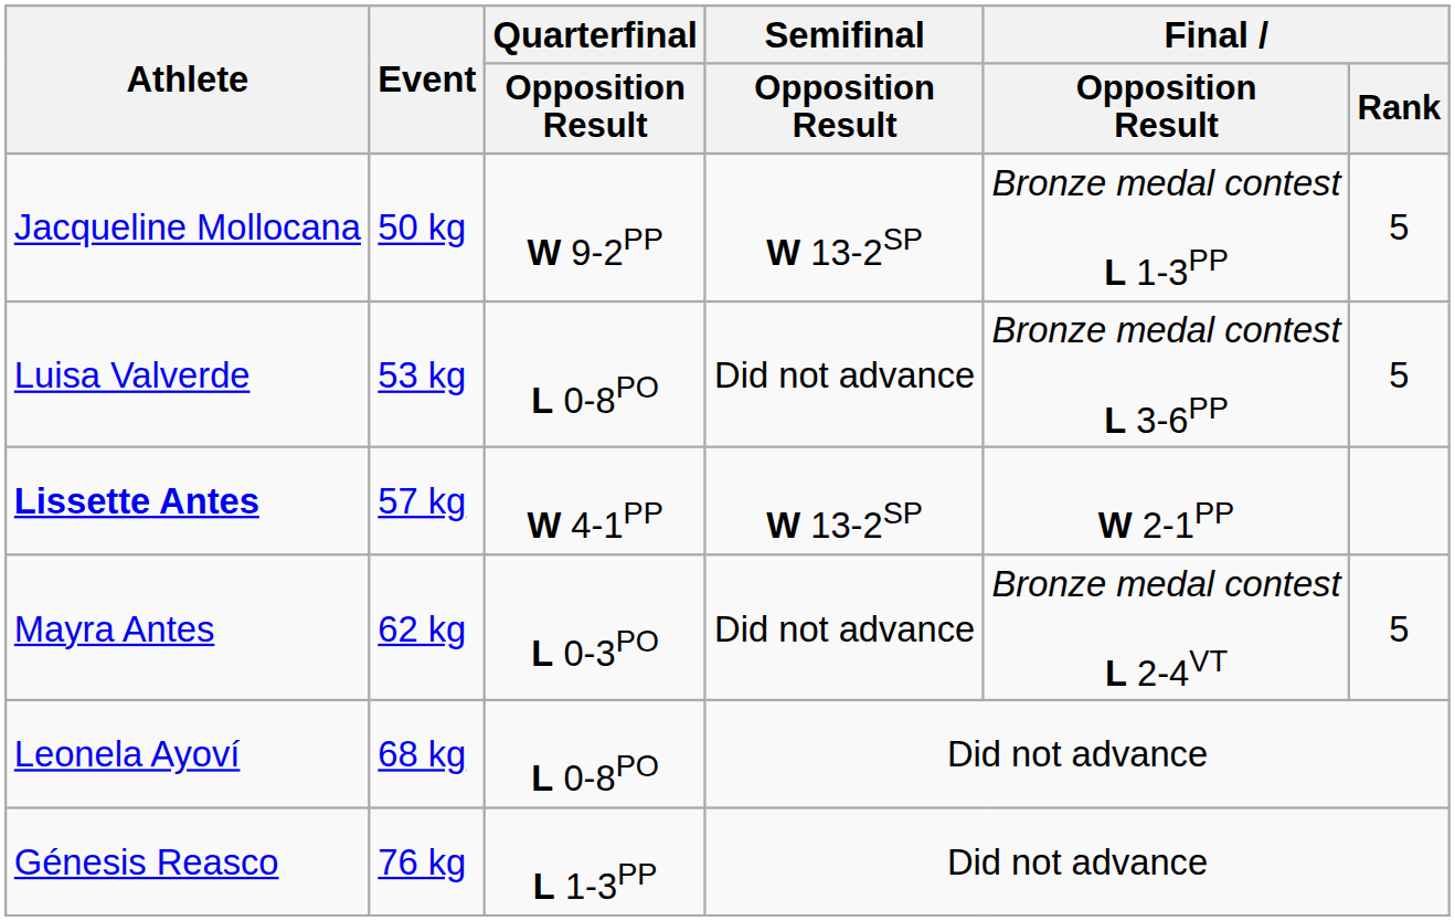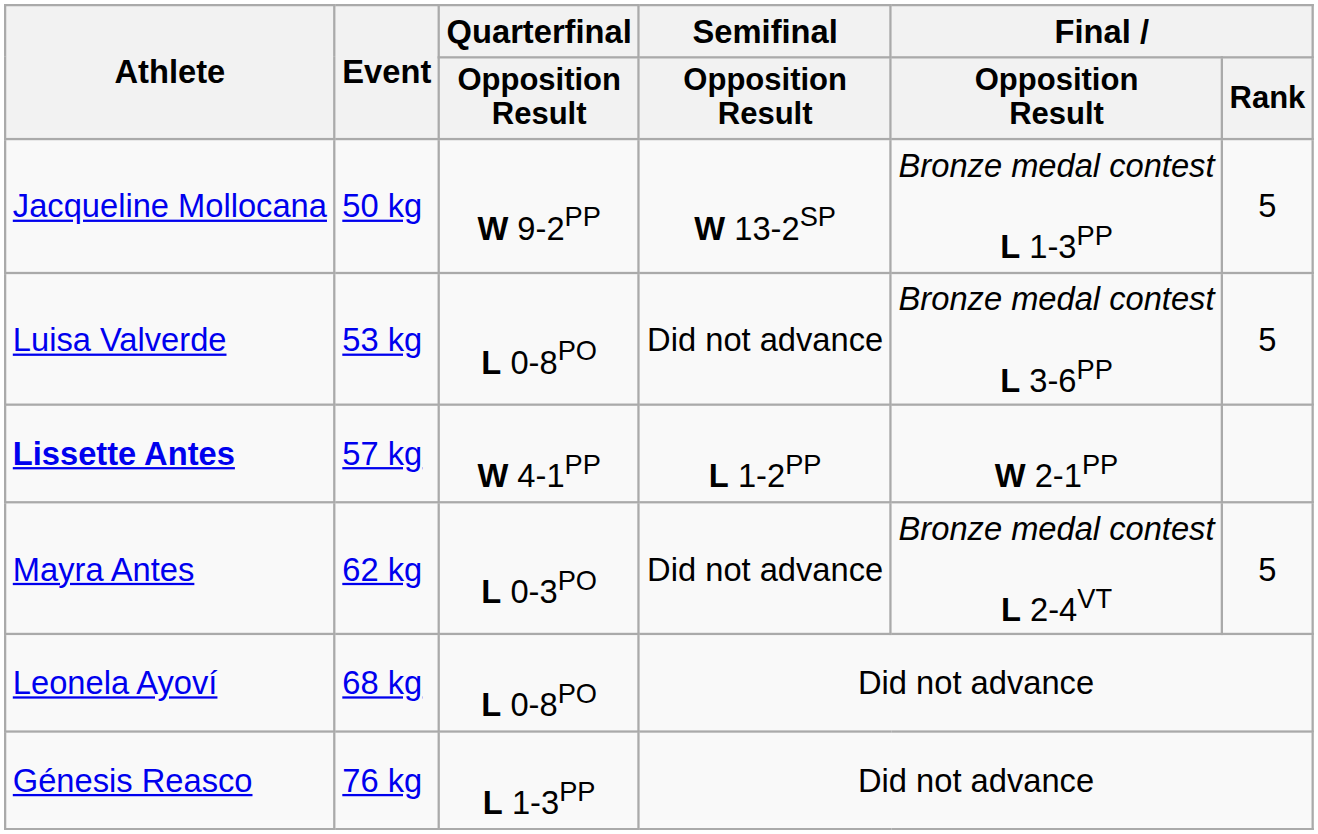 <table class=wikitable style=font-size:90%;text-align:center>
 <tr>
 <th rowspan=2>Athlete</th>
 <th rowspan=2>Event</th>
 <th>Quarterfinal</th>
 <th>Semifinal</th>
 <th colspan=2>Final / </th>
 </tr>
 <tr style=font-size:95%>
 <th>Opposition<br>Result</th>
 <th>Opposition<br>Result</th>
 <th>Opposition<br>Result</th>
 <th>Rank</th>
 </tr>
 <tr>
 <td style="text-align:left"><a href='#'>Jacqueline Mollocana</a></td>
 <td style="text-align:left"><a href='#'>50 kg</a></td>
 <td><br><strong>W</strong> 9-2<sup>PP</sup></td>
 <td><br><strong>W</strong> 13-2<sup>SP</sup></td>
 <td><em>Bronze medal contest</em><br><br><strong>L</strong> 1-3<sup>PP</sup></td>
 <td>5</td>
 </tr>
 <tr>
 <td style="text-align:left"><a href='#'>Luisa Valverde</a></td>
 <td style="text-align:left"><a href='#'>53 kg</a></td>
 <td><br><strong>L</strong> 0-8<sup>PO</sup></td>
 <td>Did not advance</td>
 <td><em>Bronze medal contest</em><br><br><strong>L</strong> 3-6<sup>PP</sup></td>
 <td>5</td>
 </tr>
 <tr>
 <td style="text-align:left"><strong><a href='#'>Lissette Antes</a></strong></td>
 <td style="text-align:left"><a href='#'>57 kg</a></td>
 <td><br><strong>W</strong> 4-1<sup>PP</sup></td>
-<td><br><strong>W</strong> 13-2<sup>SP</sup></td>
+<td><br><strong>L</strong> 1-2<sup>PP</sup></td>
 <td><br><strong>W</strong> 2-1<sup>PP</sup></td>
 <td></td>
 </tr>
 <tr>
 <td style="text-align:left"><a href='#'>Mayra Antes</a></td>
 <td style="text-align:left"><a href='#'>62 kg</a></td>
 <td><br><strong>L</strong> 0-3<sup>PO</sup></td>
 <td>Did not advance</td>
 <td><em>Bronze medal contest</em><br><br><strong>L</strong> 2-4<sup>VT</sup></td>
 <td>5</td>
 </tr>
 <tr>
 <td style="text-align:left"><a href='#'>Leonela Ayoví</a></td>
 <td style="text-align:left"><a href='#'>68 kg</a></td>
 <td><br><strong>L</strong> 0-8<sup>PO</sup></td>
 <td colspan=3>Did not advance</td>
 </tr>
 <tr>
 <td style="text-align:left"><a href='#'>Génesis Reasco</a></td>
 <td style="text-align:left"><a href='#'>76 kg</a></td>
 <td><br><strong>L</strong> 1-3<sup>PP</sup></td>
 <td colspan=3>Did not advance</td>
 </tr>
 </table>
